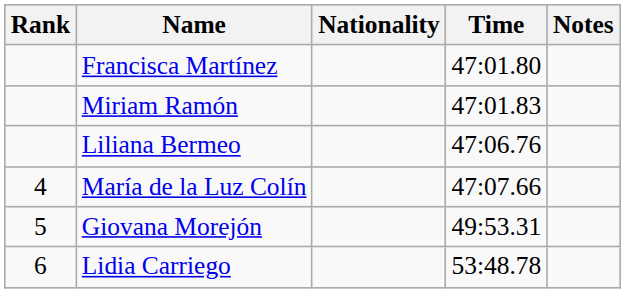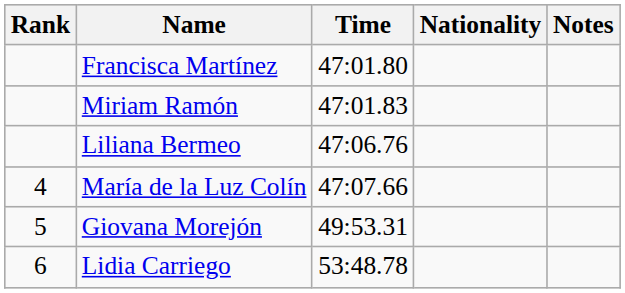 <table class="wikitable sortable" style="text-align:center">
 <tr>
 <th>Rank</th>
 <th>Name</th>
+<th>Time</th>
 <th>Nationality</th>
-<th>Time</th>
 <th>Notes</th>
 </tr>
 <tr>
 <td align=center></td>
 <td align=left><a href='#'>Francisca Martínez</a></td>
+<td>47:01.80</td>
 <td align=left></td>
-<td>47:01.80</td>
 <td></td>
 </tr>
 <tr>
 <td align=center></td>
 <td align=left><a href='#'>Miriam Ramón</a></td>
+<td>47:01.83</td>
 <td align=left></td>
-<td>47:01.83</td>
 <td></td>
 </tr>
 <tr>
 <td align=center></td>
 <td align=left><a href='#'>Liliana Bermeo</a></td>
+<td>47:06.76</td>
 <td align=left></td>
-<td>47:06.76</td>
 <td></td>
 </tr>
 <tr>
 <td align=center>4</td>
 <td align=left><a href='#'>María de la Luz Colín</a></td>
+<td>47:07.66</td>
 <td align=left></td>
-<td>47:07.66</td>
 <td></td>
 </tr>
 <tr>
 <td align=center>5</td>
 <td align=left><a href='#'>Giovana Morejón</a></td>
+<td>49:53.31</td>
 <td align=left></td>
-<td>49:53.31</td>
 <td></td>
 </tr>
 <tr>
 <td align=center>6</td>
 <td align=left><a href='#'>Lidia Carriego</a></td>
+<td>53:48.78</td>
 <td align=left></td>
-<td>53:48.78</td>
 <td></td>
 </tr>
 </table>
